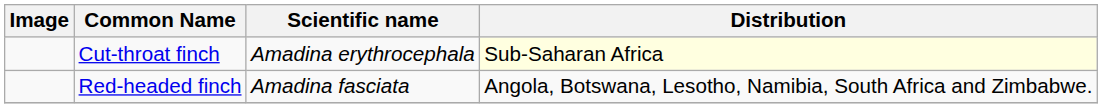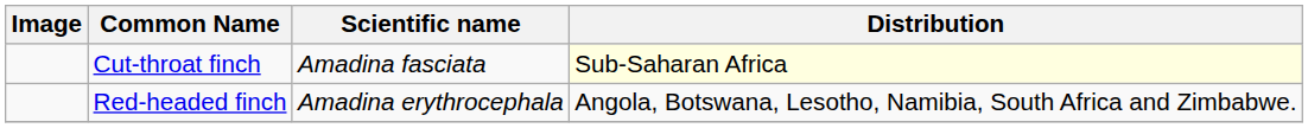 <table class="wikitable">
 <tr>
 <th>Image</th>
 <th>Common Name</th>
 <th>Scientific name</th>
 <th>Distribution</th>
 </tr>
 <tr>
 <td></td>
 <td><a href='#'>Cut-throat finch</a></td>
-<td><em>Amadina erythrocephala</em></td>
+<td><em>Amadina fasciata</em></td>
 <td style="background: lightyellow;">Sub-Saharan Africa</td>
 </tr>
 <tr>
 <td></td>
 <td><a href='#'>Red-headed finch</a></td>
-<td><em>Amadina fasciata</em></td>
+<td><em>Amadina erythrocephala</em></td>
 <td>Angola, Botswana, Lesotho, Namibia, South Africa and Zimbabwe.</td>
 </tr>
 <tr>
 </tr>
 </table>
